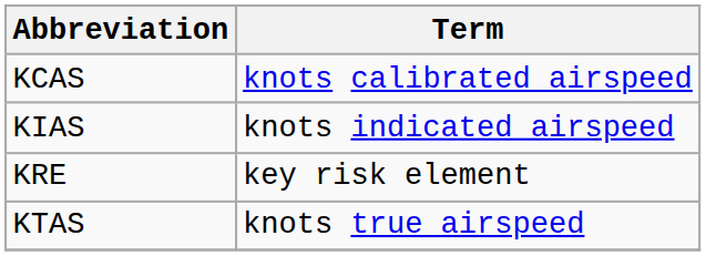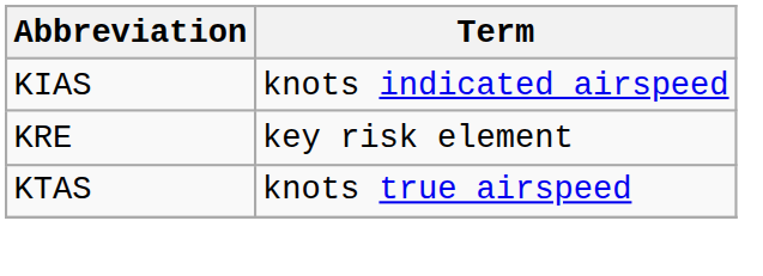 <table class="wikitable">
 <tr>
 <th>Abbreviation</th>
 <th>Term</th>
-</tr>
-<tr>
-<td>KCAS</td>
-<td><a href='#'>knots</a> <a href='#'>calibrated airspeed</a></td>
 </tr>
 <tr>
 <td>KIAS</td>
 <td>knots <a href='#'>indicated airspeed</a></td>
 </tr>
 <tr>
 <td>KRE</td>
 <td>key risk element</td>
 </tr>
 <tr>
 <td>KTAS</td>
 <td>knots <a href='#'>true airspeed</a></td>
 </tr>
 <tr>
 </tr>
 </table>
